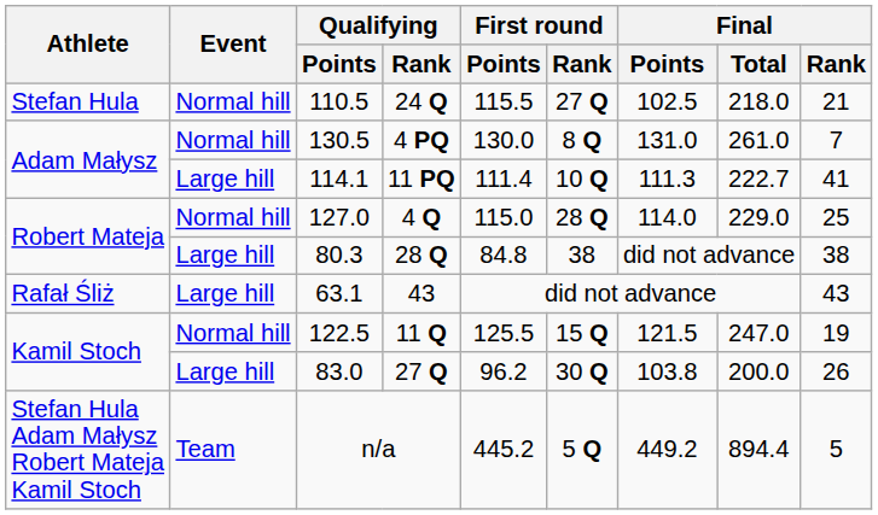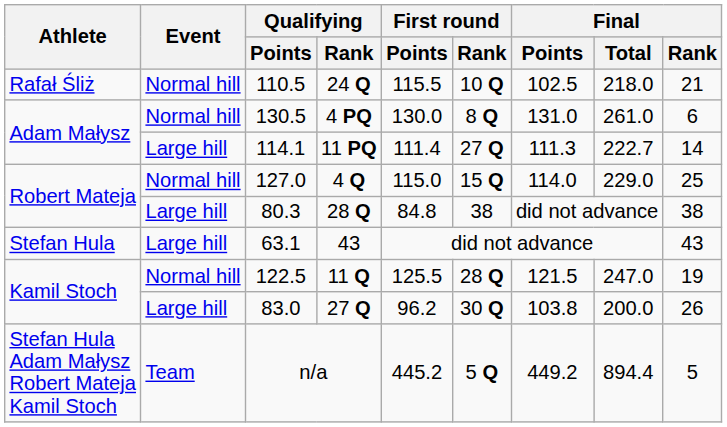 <table class="wikitable" style="font-size:90%">
 <tr>
 <th rowspan="2">Athlete</th>
 <th rowspan="2">Event</th>
 <th colspan="2">Qualifying</th>
 <th colspan="2">First round</th>
 <th colspan="3">Final</th>
 </tr>
 <tr>
 <th>Points</th>
 <th>Rank</th>
 <th>Points</th>
 <th>Rank</th>
 <th>Points</th>
 <th>Total</th>
 <th>Rank</th>
 </tr>
 <tr>
-<td><a href='#'>Stefan Hula</a></td>
+<td><a href='#'>Rafał Śliż</a></td>
 <td><a href='#'>Normal hill</a></td>
 <td align="center">110.5</td>
 <td align="center">24 <strong>Q</strong></td>
 <td align="center">115.5</td>
-<td align="center">27 <strong>Q</strong></td>
+<td align="center">10 <strong>Q</strong></td>
 <td align="center">102.5</td>
 <td align="center">218.0</td>
 <td align="center">21</td>
 </tr>
 <tr>
 <td rowspan=2><a href='#'>Adam Małysz</a></td>
 <td><a href='#'>Normal hill</a></td>
 <td align="center">130.5</td>
 <td align="center">4 <strong>PQ</strong></td>
 <td align="center">130.0</td>
 <td align="center">8 <strong>Q</strong></td>
 <td align="center">131.0</td>
 <td align="center">261.0</td>
-<td align="center">7</td>
+<td align="center">6</td>
 </tr>
 <tr>
 <td><a href='#'>Large hill</a></td>
 <td align="center">114.1</td>
 <td align="center">11 <strong>PQ</strong></td>
 <td align="center">111.4</td>
-<td align="center">10 <strong>Q</strong></td>
+<td align="center">27 <strong>Q</strong></td>
 <td align="center">111.3</td>
 <td align="center">222.7</td>
-<td align="center">41</td>
+<td align="center">14</td>
 </tr>
 <tr>
 <td rowspan=2><a href='#'>Robert Mateja</a></td>
 <td><a href='#'>Normal hill</a></td>
 <td align="center">127.0</td>
 <td align="center">4 <strong>Q</strong></td>
 <td align="center">115.0</td>
-<td align="center">28 <strong>Q</strong></td>
+<td align="center">15 <strong>Q</strong></td>
 <td align="center">114.0</td>
 <td align="center">229.0</td>
 <td align="center">25</td>
 </tr>
 <tr>
 <td><a href='#'>Large hill</a></td>
 <td align="center">80.3</td>
 <td align="center">28 <strong>Q</strong></td>
 <td align="center">84.8</td>
 <td align="center">38</td>
 <td colspan=2 align="center">did not advance</td>
 <td align="center">38</td>
 </tr>
 <tr>
-<td><a href='#'>Rafał Śliż</a></td>
+<td><a href='#'>Stefan Hula</a></td>
 <td><a href='#'>Large hill</a></td>
 <td align="center">63.1</td>
 <td align="center">43</td>
 <td colspan=4 align="center">did not advance</td>
 <td align="center">43</td>
 </tr>
 <tr>
 <td rowspan=2><a href='#'>Kamil Stoch</a></td>
 <td><a href='#'>Normal hill</a></td>
 <td align="center">122.5</td>
 <td align="center">11 <strong>Q</strong></td>
 <td align="center">125.5</td>
-<td align="center">15 <strong>Q</strong></td>
+<td align="center">28 <strong>Q</strong></td>
 <td align="center">121.5</td>
 <td align="center">247.0</td>
 <td align="center">19</td>
 </tr>
 <tr>
 <td><a href='#'>Large hill</a></td>
 <td align="center">83.0</td>
 <td align="center">27 <strong>Q</strong></td>
 <td align="center">96.2</td>
 <td align="center">30 <strong>Q</strong></td>
 <td align="center">103.8</td>
 <td align="center">200.0</td>
 <td align="center">26</td>
 </tr>
 <tr>
 <td><a href='#'>Stefan Hula</a><br> <a href='#'>Adam Małysz</a><br><a href='#'>Robert Mateja</a><br><a href='#'>Kamil Stoch</a></td>
 <td><a href='#'>Team</a></td>
 <td colspan=2 align="center">n/a</td>
 <td align="center">445.2</td>
 <td align="center">5 <strong>Q</strong></td>
 <td align="center">449.2</td>
 <td align="center">894.4</td>
 <td align="center">5</td>
 </tr>
 </table>
